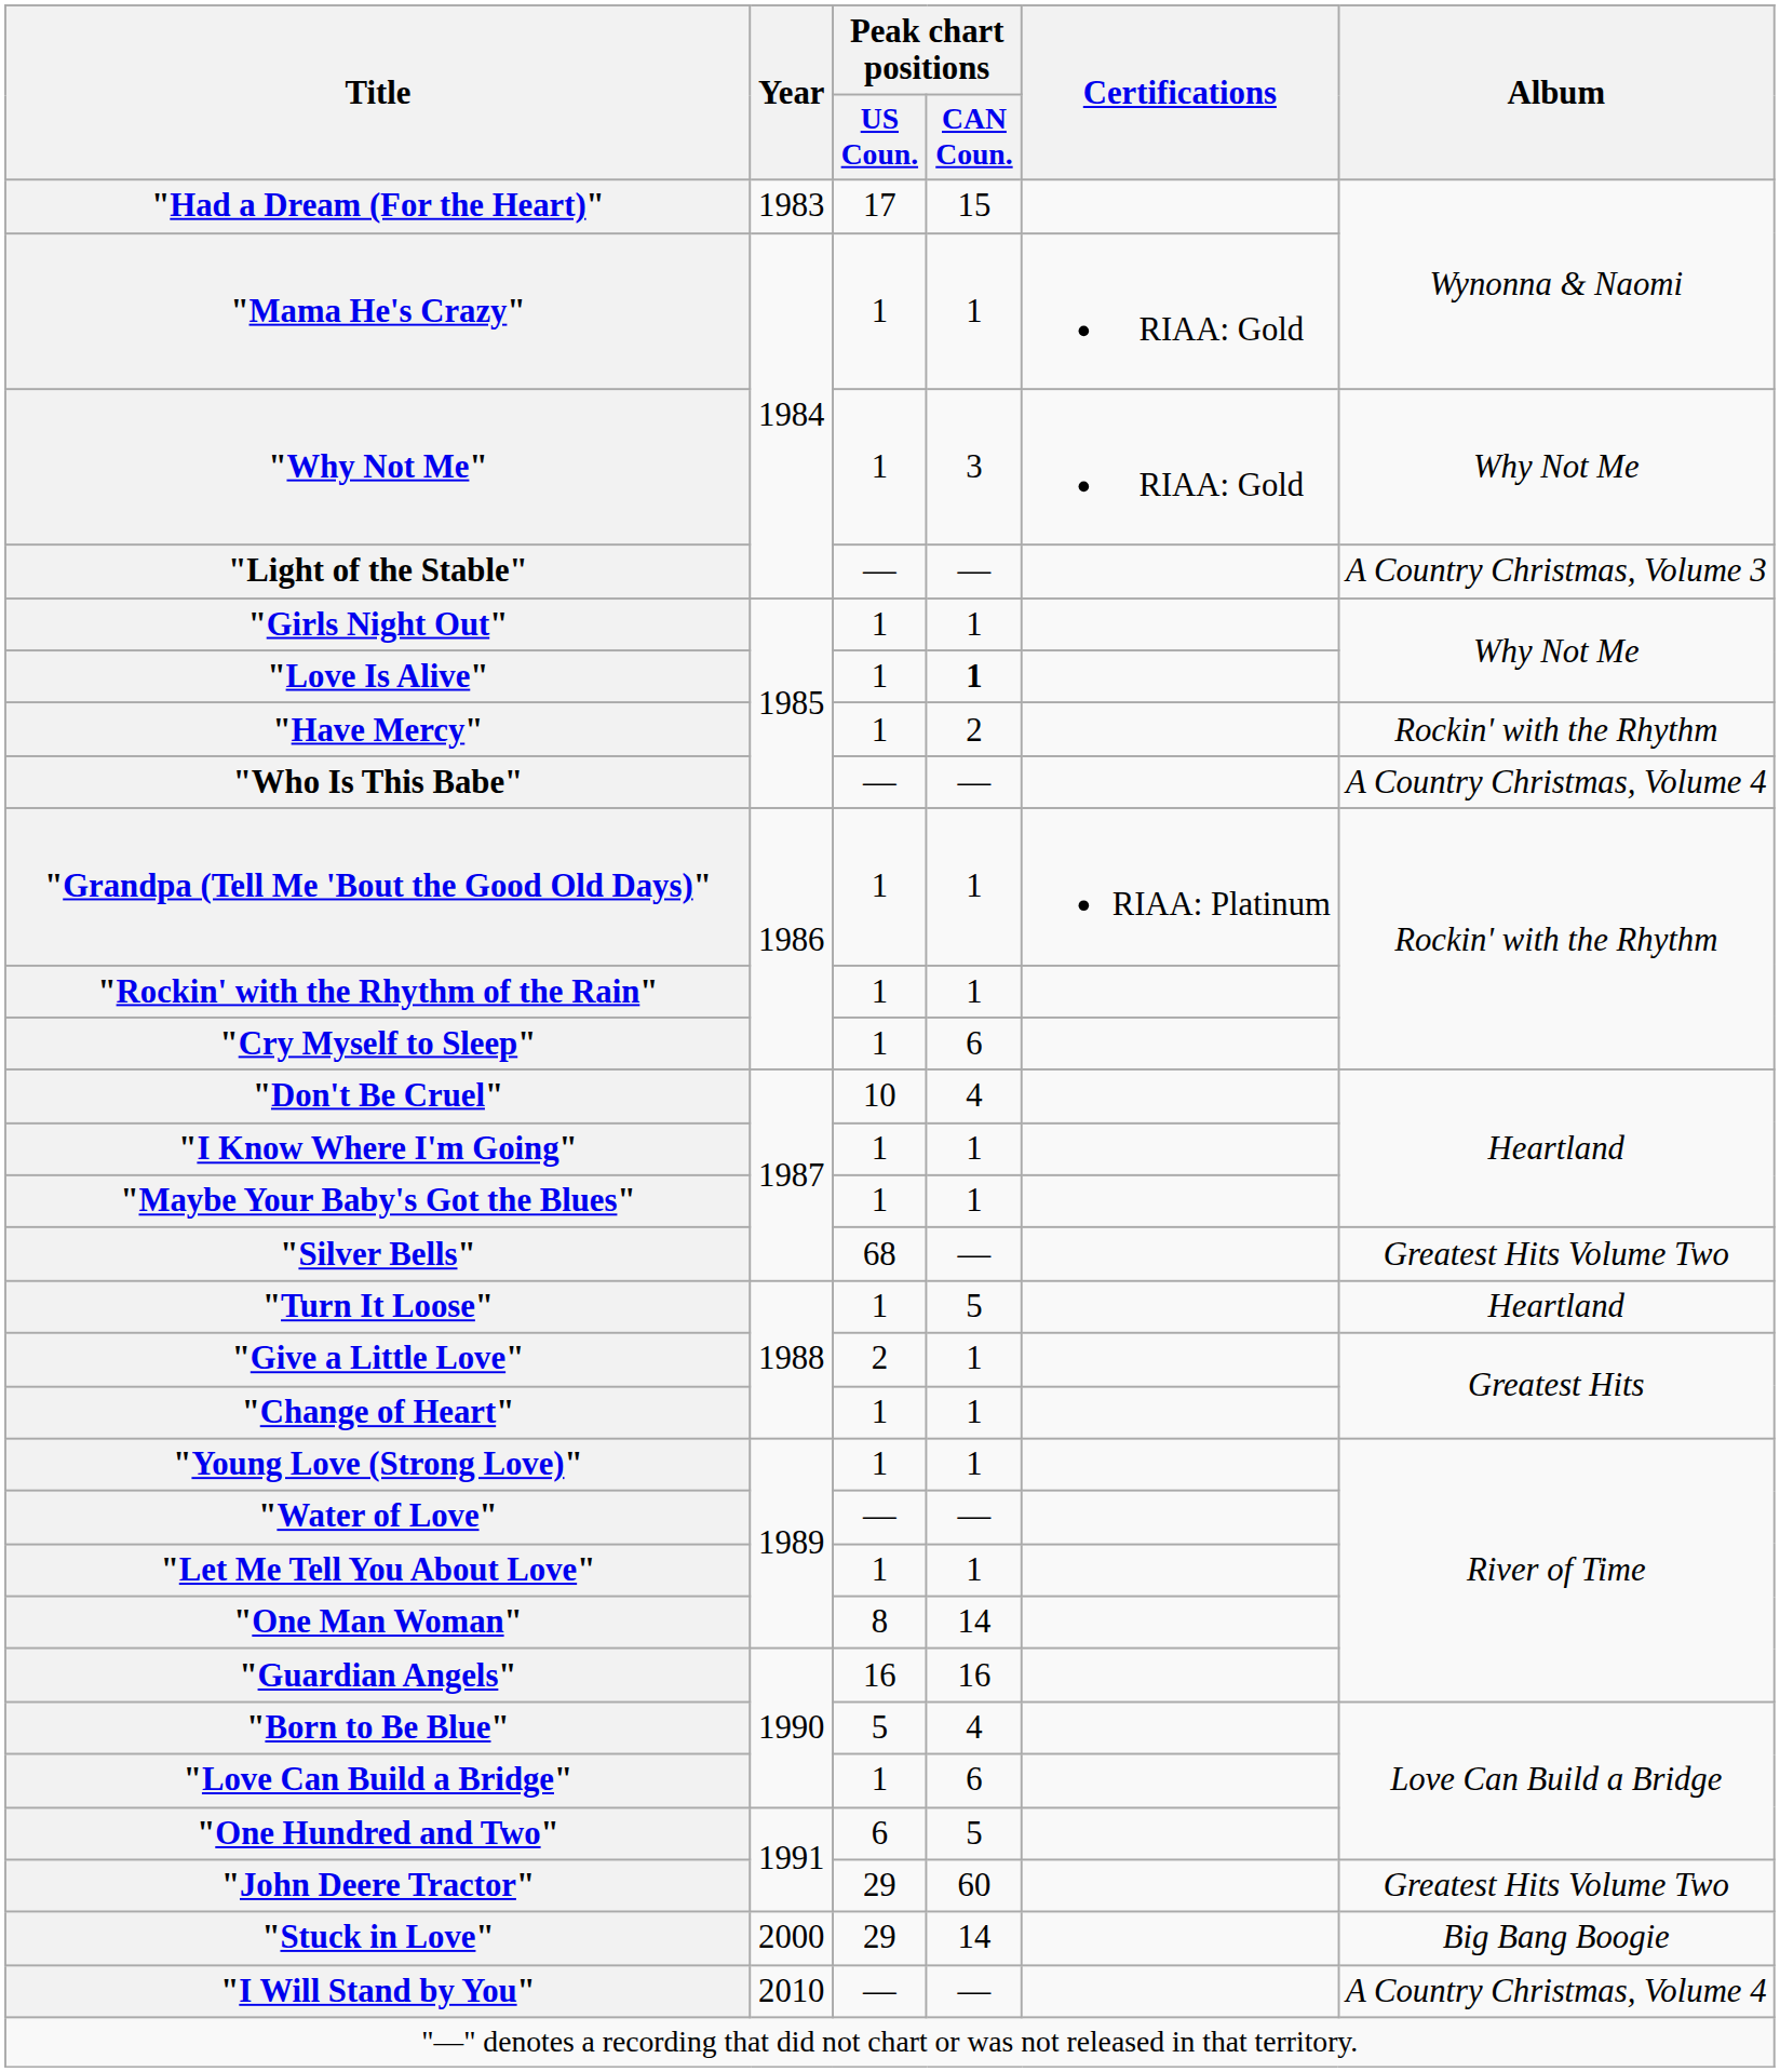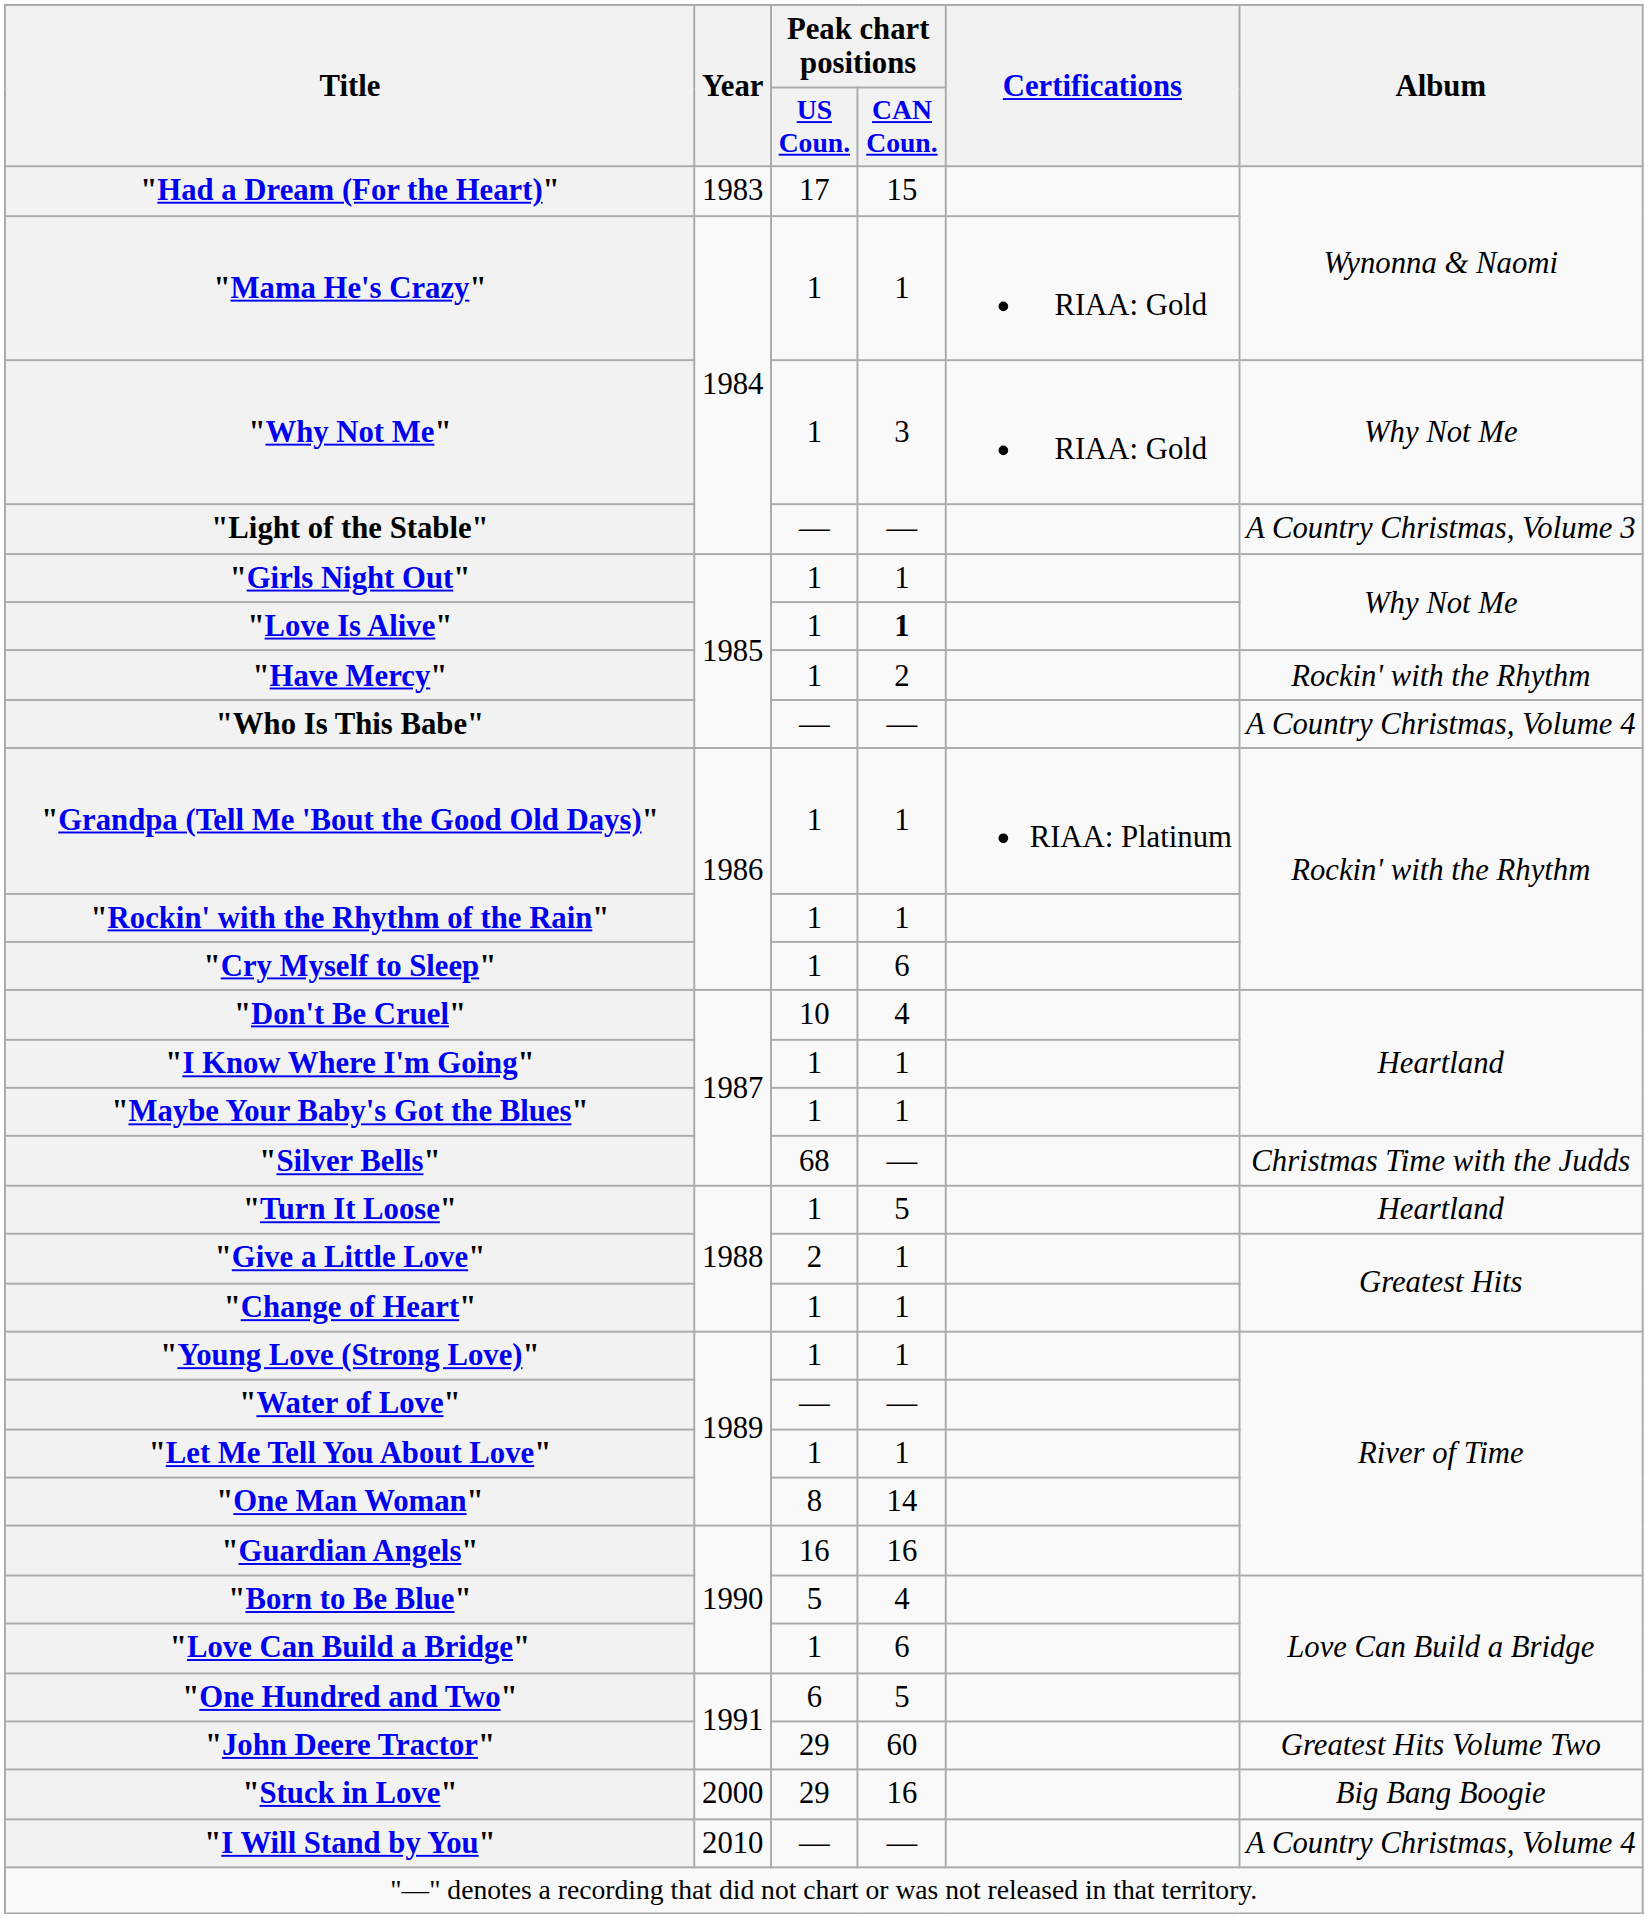 <table class="wikitable plainrowheaders" style="text-align:center;" border="1">
 <tr>
 <th scope="col" rowspan="2" style="width:22em;">Title</th>
 <th scope="col" rowspan="2">Year</th>
 <th scope="col" colspan="2">Peak chart<br>positions</th>
 <th rowspan="2"><a href='#'>Certifications</a></th>
 <th rowspan="2" scope="col">Album</th>
 </tr>
 <tr>
 <th scope="col" style="width:2.7em;font-size:90%;"><a href='#'>US<br>Coun.</a><br></th>
 <th scope="col" style="width:2.7em;font-size:90%;"><a href='#'>CAN<br>Coun.</a><br></th>
 </tr>
 <tr>
 <th scope="row">"<a href='#'>Had a Dream (For the Heart)</a>"</th>
 <td>1983</td>
 <td>17</td>
 <td>15</td>
 <td></td>
 <td rowspan="2"><em>Wynonna & Naomi</em></td>
 </tr>
 <tr>
 <th scope="row">"<a href='#'>Mama He's Crazy</a>"</th>
 <td rowspan="3">1984</td>
 <td>1</td>
 <td>1</td>
 <td><br><ul><li>RIAA: Gold</li></ul></td>
 </tr>
 <tr>
 <th scope="row">"<a href='#'>Why Not Me</a>"</th>
 <td>1</td>
 <td>3</td>
 <td><br><ul><li>RIAA: Gold</li></ul></td>
 <td><em>Why Not Me</em></td>
 </tr>
 <tr>
 <th scope="row">"Light of the Stable"</th>
 <td>—</td>
 <td>—</td>
 <td></td>
 <td><em>A Country Christmas, Volume 3</em></td>
 </tr>
 <tr>
 <th scope="row">"<a href='#'>Girls Night Out</a>"</th>
 <td rowspan="4">1985</td>
 <td>1</td>
 <td>1</td>
 <td></td>
 <td rowspan="2"><em>Why Not Me</em></td>
 </tr>
 <tr>
 <th scope="row">"<a href='#'>Love Is Alive</a>"</th>
 <td>1</td>
 <td><strong>1</strong></td>
 <td></td>
 </tr>
 <tr>
 <th scope="row">"<a href='#'>Have Mercy</a>"</th>
 <td>1</td>
 <td>2</td>
 <td></td>
 <td><em>Rockin' with the Rhythm</em></td>
 </tr>
 <tr>
 <th scope="row">"Who Is This Babe"</th>
 <td>—</td>
 <td>—</td>
 <td></td>
 <td><em>A Country Christmas, Volume 4</em></td>
 </tr>
 <tr>
 <th scope="row">"<a href='#'>Grandpa (Tell Me 'Bout the Good Old Days)</a>"</th>
 <td rowspan="3">1986</td>
 <td>1</td>
 <td>1</td>
 <td><br><ul><li>RIAA: Platinum</li></ul></td>
 <td rowspan="3"><em>Rockin' with the Rhythm</em></td>
 </tr>
 <tr>
 <th scope="row">"<a href='#'>Rockin' with the Rhythm of the Rain</a>"</th>
 <td>1</td>
 <td>1</td>
 <td></td>
 </tr>
 <tr>
 <th scope="row">"<a href='#'>Cry Myself to Sleep</a>"</th>
 <td>1</td>
 <td>6</td>
 <td></td>
 </tr>
 <tr>
 <th scope="row">"<a href='#'>Don't Be Cruel</a>"</th>
 <td rowspan="4">1987</td>
 <td>10</td>
 <td>4</td>
 <td></td>
 <td rowspan="3"><em>Heartland</em></td>
 </tr>
 <tr>
 <th scope="row">"<a href='#'>I Know Where I'm Going</a>"</th>
 <td>1</td>
 <td>1</td>
 <td></td>
 </tr>
 <tr>
 <th scope="row">"<a href='#'>Maybe Your Baby's Got the Blues</a>"</th>
 <td>1</td>
 <td>1</td>
 <td></td>
 </tr>
 <tr>
 <th scope="row">"<a href='#'>Silver Bells</a>"</th>
 <td>68</td>
 <td>—</td>
 <td></td>
-<td><em>Greatest Hits Volume Two</em></td>
+<td><em>Christmas Time with the Judds</em></td>
 </tr>
 <tr>
 <th scope="row">"<a href='#'>Turn It Loose</a>"</th>
 <td rowspan="3">1988</td>
 <td>1</td>
 <td>5</td>
 <td></td>
 <td><em>Heartland</em></td>
 </tr>
 <tr>
 <th scope="row">"<a href='#'>Give a Little Love</a>"</th>
 <td>2</td>
 <td>1</td>
 <td></td>
 <td rowspan="2"><em>Greatest Hits</em></td>
 </tr>
 <tr>
 <th scope="row">"<a href='#'>Change of Heart</a>"</th>
 <td>1</td>
 <td>1</td>
 <td></td>
 </tr>
 <tr>
 <th scope="row">"<a href='#'>Young Love (Strong Love)</a>"</th>
 <td rowspan="4">1989</td>
 <td>1</td>
 <td>1</td>
 <td></td>
 <td rowspan="5"><em>River of Time</em></td>
 </tr>
 <tr>
 <th scope="row">"<a href='#'>Water of Love</a>"</th>
 <td>—</td>
 <td>—</td>
 <td></td>
 </tr>
 <tr>
 <th scope="row">"<a href='#'>Let Me Tell You About Love</a>"</th>
 <td>1</td>
 <td>1</td>
 <td></td>
 </tr>
 <tr>
 <th scope="row">"<a href='#'>One Man Woman</a>"</th>
 <td>8</td>
 <td>14</td>
 <td></td>
 </tr>
 <tr>
 <th scope="row">"<a href='#'>Guardian Angels</a>"</th>
 <td rowspan="3">1990</td>
 <td>16</td>
 <td>16</td>
 <td></td>
 </tr>
 <tr>
 <th scope="row">"<a href='#'>Born to Be Blue</a>"</th>
 <td>5</td>
 <td>4</td>
 <td></td>
 <td rowspan="3"><em>Love Can Build a Bridge</em></td>
 </tr>
 <tr>
 <th scope="row">"<a href='#'>Love Can Build a Bridge</a>"</th>
 <td>1</td>
 <td>6</td>
 <td></td>
 </tr>
 <tr>
 <th scope="row">"<a href='#'>One Hundred and Two</a>"</th>
 <td rowspan="2">1991</td>
 <td>6</td>
 <td>5</td>
 <td></td>
 </tr>
 <tr>
 <th scope="row">"<a href='#'>John Deere Tractor</a>"</th>
 <td>29</td>
 <td>60</td>
 <td></td>
 <td><em>Greatest Hits Volume Two</em></td>
 </tr>
 <tr>
 <th scope="row">"<a href='#'>Stuck in Love</a>"</th>
 <td>2000</td>
 <td>29</td>
-<td>14</td>
+<td>16</td>
 <td></td>
 <td><em>Big Bang Boogie</em></td>
 </tr>
 <tr>
 <th scope="row">"<a href='#'>I Will Stand by You</a>"</th>
 <td>2010</td>
 <td>—</td>
 <td>—</td>
 <td></td>
 <td><em>A Country Christmas, Volume 4</em></td>
 </tr>
 <tr>
 <td colspan="6" style="font-size:90%">"—" denotes a recording that did not chart or was not released in that territory.</td>
 </tr>
 </table>
